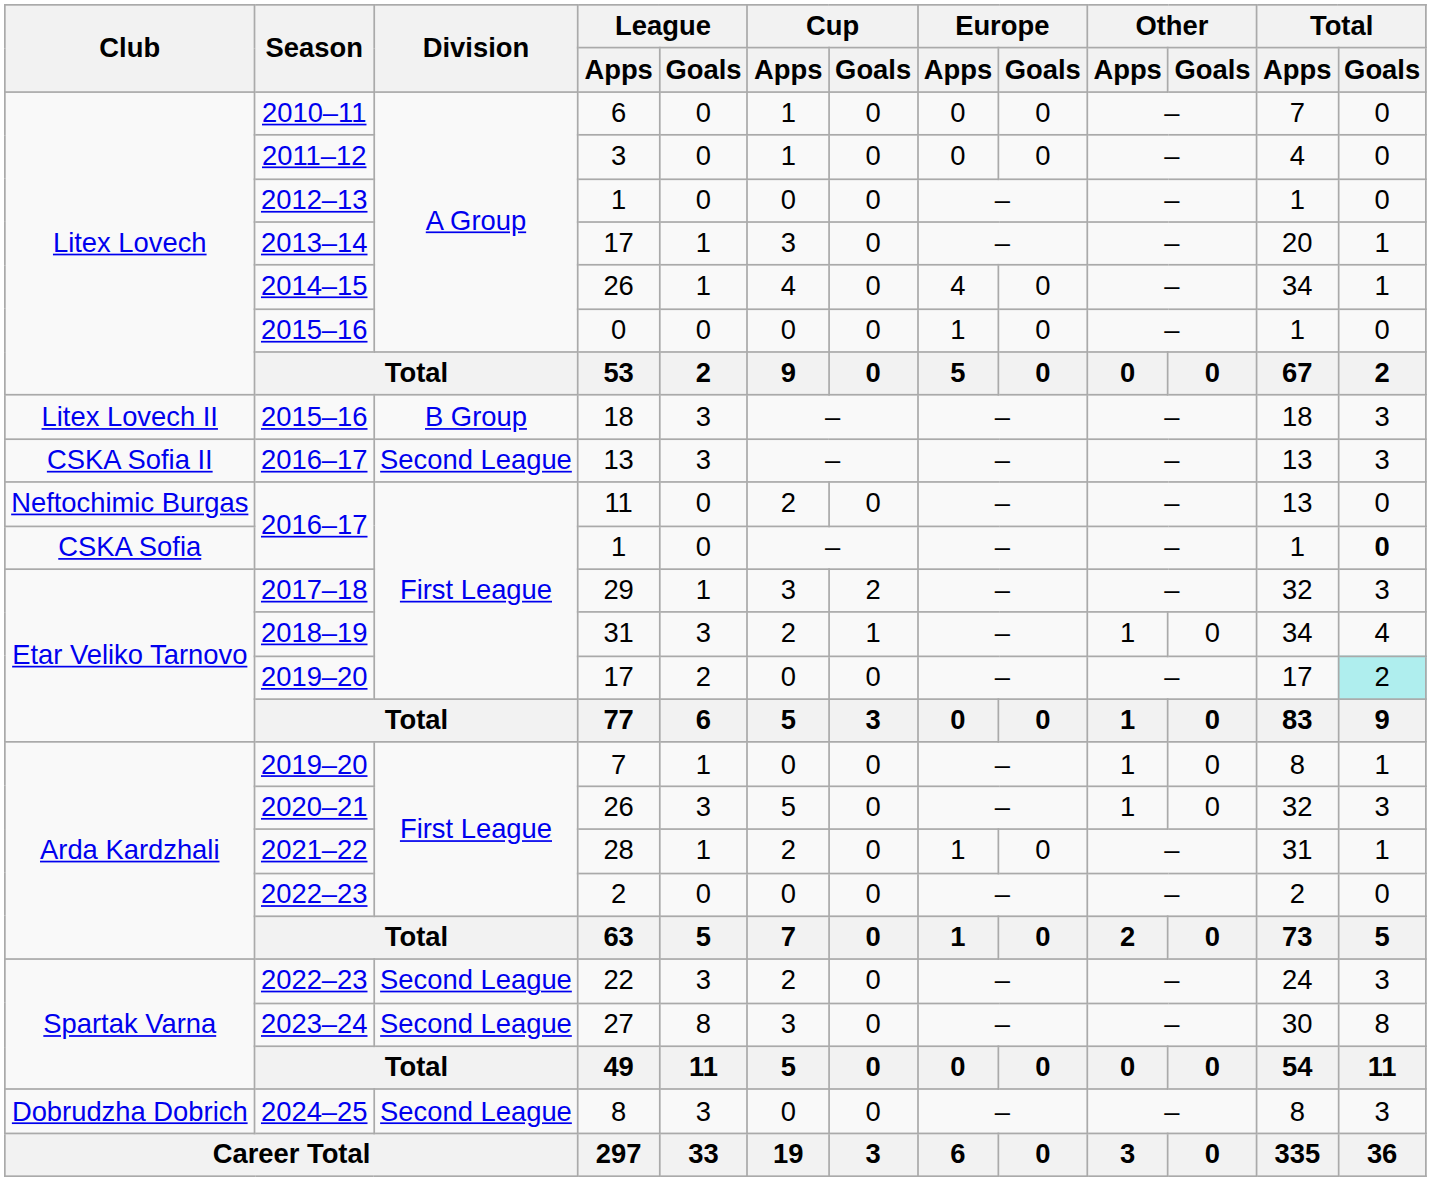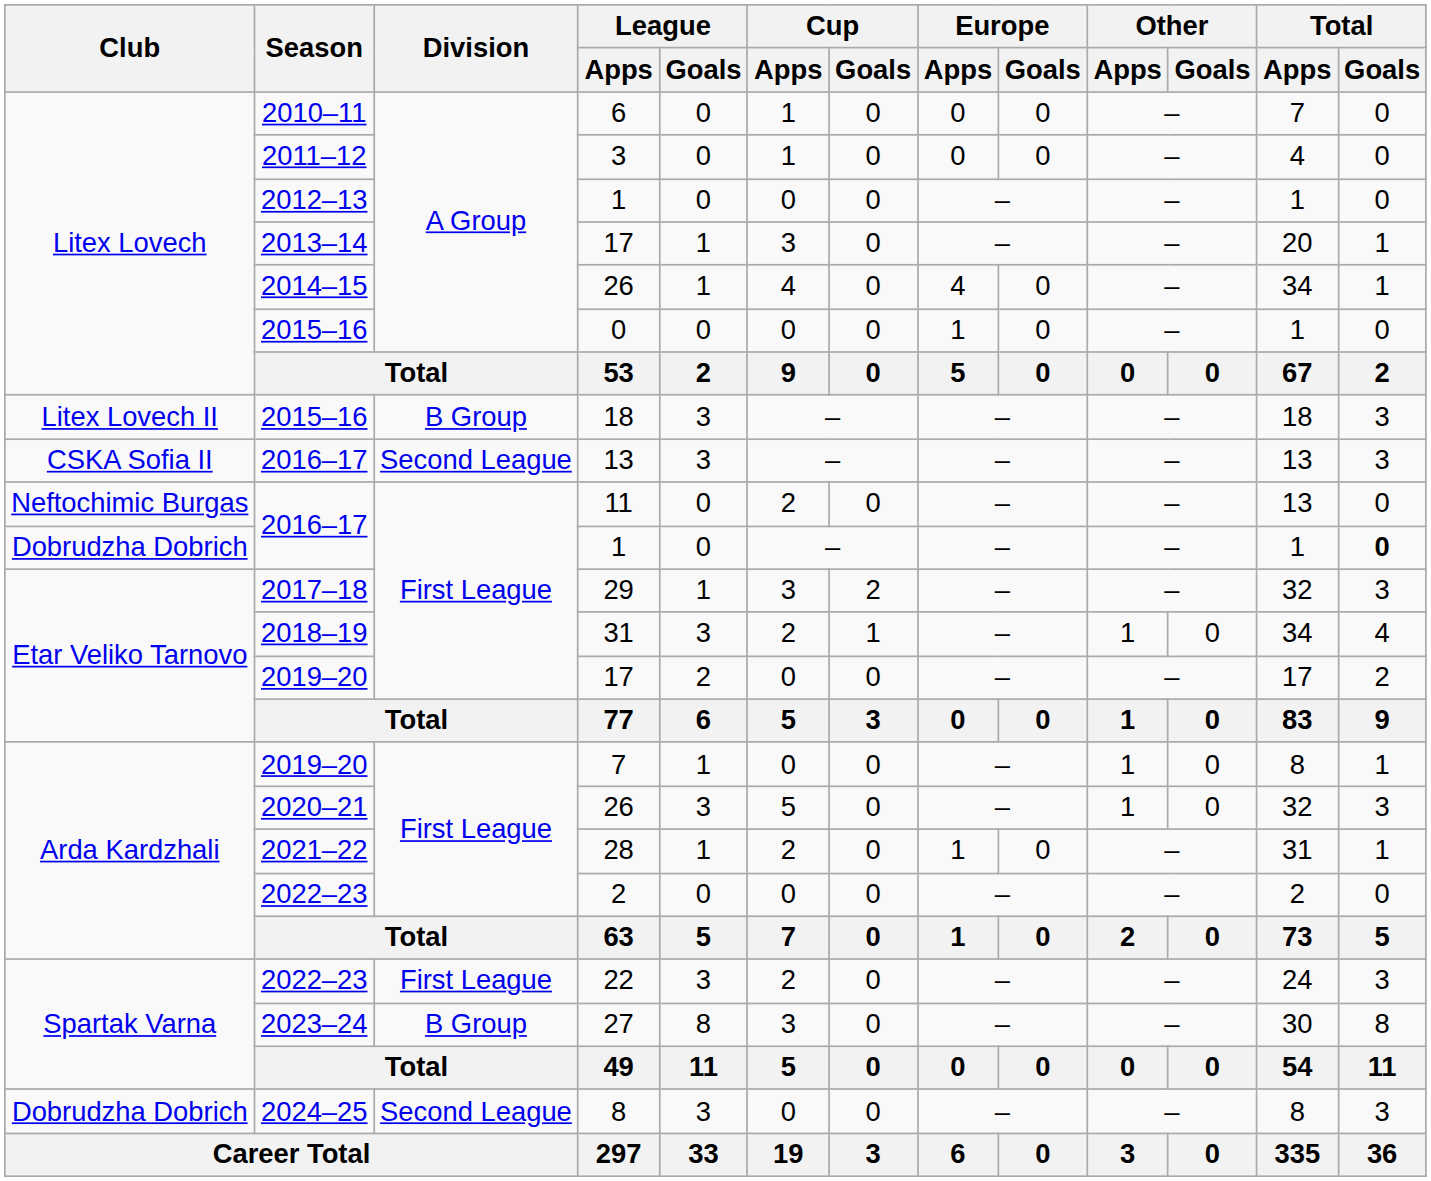 <table class="wikitable" style="font-size:100%; text-align: center">
 <tr>
 <th rowspan=2>Club</th>
 <th rowspan=2>Season</th>
 <th rowspan="2">Division</th>
 <th colspan=2>League</th>
 <th colspan=2>Cup</th>
 <th colspan=2>Europe</th>
 <th colspan=2>Other</th>
 <th colspan=2>Total</th>
 </tr>
 <tr>
 <th>Apps</th>
 <th>Goals</th>
 <th>Apps</th>
 <th>Goals</th>
 <th>Apps</th>
 <th>Goals</th>
 <th>Apps</th>
 <th>Goals</th>
 <th>Apps</th>
 <th>Goals</th>
 </tr>
 <tr>
 <td rowspan=7><a href='#'>Litex Lovech</a></td>
 <td><a href='#'>2010–11</a></td>
 <td rowspan="6"><a href='#'>A Group</a></td>
 <td>6</td>
 <td>0</td>
 <td>1</td>
 <td>0</td>
 <td>0</td>
 <td>0</td>
 <td colspan="2">–</td>
 <td>7</td>
 <td>0</td>
 </tr>
 <tr>
 <td><a href='#'>2011–12</a></td>
 <td>3</td>
 <td>0</td>
 <td>1</td>
 <td>0</td>
 <td>0</td>
 <td>0</td>
 <td colspan="2">–</td>
 <td>4</td>
 <td>0</td>
 </tr>
 <tr>
 <td><a href='#'>2012–13</a></td>
 <td>1</td>
 <td>0</td>
 <td>0</td>
 <td>0</td>
 <td colspan="2">–</td>
 <td colspan="2">–</td>
 <td>1</td>
 <td>0</td>
 </tr>
 <tr>
 <td><a href='#'>2013–14</a></td>
 <td>17</td>
 <td>1</td>
 <td>3</td>
 <td>0</td>
 <td colspan="2">–</td>
 <td colspan="2">–</td>
 <td>20</td>
 <td>1</td>
 </tr>
 <tr>
 <td><a href='#'>2014–15</a></td>
 <td>26</td>
 <td>1</td>
 <td>4</td>
 <td>0</td>
 <td>4</td>
 <td>0</td>
 <td colspan="2">–</td>
 <td>34</td>
 <td>1</td>
 </tr>
 <tr>
 <td><a href='#'>2015–16</a></td>
 <td>0</td>
 <td>0</td>
 <td>0</td>
 <td>0</td>
 <td>1</td>
 <td>0</td>
 <td colspan="2">–</td>
 <td>1</td>
 <td>0</td>
 </tr>
 <tr>
 <th colspan=2>Total</th>
 <th>53</th>
 <th>2</th>
 <th>9</th>
 <th>0</th>
 <th>5</th>
 <th>0</th>
 <th>0</th>
 <th>0</th>
 <th>67</th>
 <th>2</th>
 </tr>
 <tr>
 <td rowspan=1><a href='#'>Litex Lovech II</a></td>
 <td><a href='#'>2015–16</a></td>
 <td rowspan="1"><a href='#'>B Group</a></td>
 <td>18</td>
 <td>3</td>
 <td colspan="2">–</td>
 <td colspan="2">–</td>
 <td colspan="2">–</td>
 <td>18</td>
 <td>3</td>
 </tr>
 <tr>
 <td rowspan=1><a href='#'>CSKA Sofia II</a></td>
 <td><a href='#'>2016–17</a></td>
 <td rowspan="1"><a href='#'>Second League</a></td>
 <td>13</td>
 <td>3</td>
 <td colspan="2">–</td>
 <td colspan="2">–</td>
 <td colspan="2">–</td>
 <td>13</td>
 <td>3</td>
 </tr>
 <tr>
 <td rowspan=1><a href='#'>Neftochimic Burgas</a></td>
 <td rowspan="2"><a href='#'>2016–17</a></td>
 <td rowspan="5"><a href='#'>First League</a></td>
 <td>11</td>
 <td>0</td>
 <td>2</td>
 <td>0</td>
 <td colspan="2">–</td>
 <td colspan="2">–</td>
 <td>13</td>
 <td>0</td>
 </tr>
 <tr>
-<td rowspan=1><a href='#'>CSKA Sofia</a></td>
+<td><a href='#'>Dobrudzha Dobrich</a></td>
 <td>1</td>
 <td>0</td>
 <td colspan="2">–</td>
 <td colspan="2">–</td>
 <td colspan="2">–</td>
 <td>1</td>
 <td><strong>0</strong></td>
 </tr>
 <tr>
 <td rowspan=4><a href='#'>Etar Veliko Tarnovo</a></td>
 <td><a href='#'>2017–18</a></td>
 <td>29</td>
 <td>1</td>
 <td>3</td>
 <td>2</td>
 <td colspan="2">–</td>
 <td colspan="2">–</td>
 <td>32</td>
 <td>3</td>
 </tr>
 <tr>
 <td><a href='#'>2018–19</a></td>
 <td>31</td>
 <td>3</td>
 <td>2</td>
 <td>1</td>
 <td colspan="2">–</td>
 <td>1</td>
 <td>0</td>
 <td>34</td>
 <td>4</td>
 </tr>
 <tr>
 <td><a href='#'>2019–20</a></td>
 <td>17</td>
 <td>2</td>
 <td>0</td>
 <td>0</td>
 <td colspan="2">–</td>
 <td colspan="2">–</td>
 <td>17</td>
-<td style="background: paleturquoise;">2</td>
+<td>2</td>
 </tr>
 <tr>
 <th colspan=2>Total</th>
 <th>77</th>
 <th>6</th>
 <th>5</th>
 <th>3</th>
 <th>0</th>
 <th>0</th>
 <th>1</th>
 <th>0</th>
 <th>83</th>
 <th>9</th>
 </tr>
 <tr>
 <td rowspan=5><a href='#'>Arda Kardzhali</a></td>
 <td><a href='#'>2019–20</a></td>
 <td rowspan="4"><a href='#'>First League</a></td>
 <td>7</td>
 <td>1</td>
 <td>0</td>
 <td>0</td>
 <td colspan="2">–</td>
 <td>1</td>
 <td>0</td>
 <td>8</td>
 <td>1</td>
 </tr>
 <tr>
 <td><a href='#'>2020–21</a></td>
 <td>26</td>
 <td>3</td>
 <td>5</td>
 <td>0</td>
 <td colspan="2">–</td>
 <td>1</td>
 <td>0</td>
 <td>32</td>
 <td>3</td>
 </tr>
 <tr>
 <td><a href='#'>2021–22</a></td>
 <td>28</td>
 <td>1</td>
 <td>2</td>
 <td>0</td>
 <td>1</td>
 <td>0</td>
 <td colspan="2">–</td>
 <td>31</td>
 <td>1</td>
 </tr>
 <tr>
 <td><a href='#'>2022–23</a></td>
 <td>2</td>
 <td>0</td>
 <td>0</td>
 <td>0</td>
 <td colspan="2">–</td>
 <td colspan="2">–</td>
 <td>2</td>
 <td>0</td>
 </tr>
 <tr>
 <th colspan=2>Total</th>
 <th>63</th>
 <th>5</th>
 <th>7</th>
 <th>0</th>
 <th>1</th>
 <th>0</th>
 <th>2</th>
 <th>0</th>
 <th>73</th>
 <th>5</th>
 </tr>
 <tr>
 <td rowspan=3><a href='#'>Spartak Varna</a></td>
 <td><a href='#'>2022–23</a></td>
-<td><a href='#'>Second League</a></td>
+<td><a href='#'>First League</a></td>
 <td>22</td>
 <td>3</td>
 <td>2</td>
 <td>0</td>
 <td colspan="2">–</td>
 <td colspan="2">–</td>
 <td>24</td>
 <td>3</td>
 </tr>
 <tr>
 <td><a href='#'>2023–24</a></td>
-<td><a href='#'>Second League</a></td>
+<td rowspan="1"><a href='#'>B Group</a></td>
 <td>27</td>
 <td>8</td>
 <td>3</td>
 <td>0</td>
 <td colspan="2">–</td>
 <td colspan="2">–</td>
 <td>30</td>
 <td>8</td>
 </tr>
 <tr>
 <th colspan=2>Total</th>
 <th>49</th>
 <th>11</th>
 <th>5</th>
 <th>0</th>
 <th>0</th>
 <th>0</th>
 <th>0</th>
 <th>0</th>
 <th>54</th>
 <th>11</th>
 </tr>
 <tr>
 <td><a href='#'>Dobrudzha Dobrich</a></td>
 <td><a href='#'>2024–25</a></td>
 <td><a href='#'>Second League</a></td>
 <td>8</td>
 <td>3</td>
 <td>0</td>
 <td>0</td>
 <td colspan="2">–</td>
 <td colspan="2">–</td>
 <td>8</td>
 <td>3</td>
 </tr>
 <tr>
 <th colspan=3>Career Total</th>
 <th>297</th>
 <th>33</th>
 <th>19</th>
 <th>3</th>
 <th>6</th>
 <th>0</th>
 <th>3</th>
 <th>0</th>
 <th>335</th>
 <th>36</th>
 </tr>
 </table>
